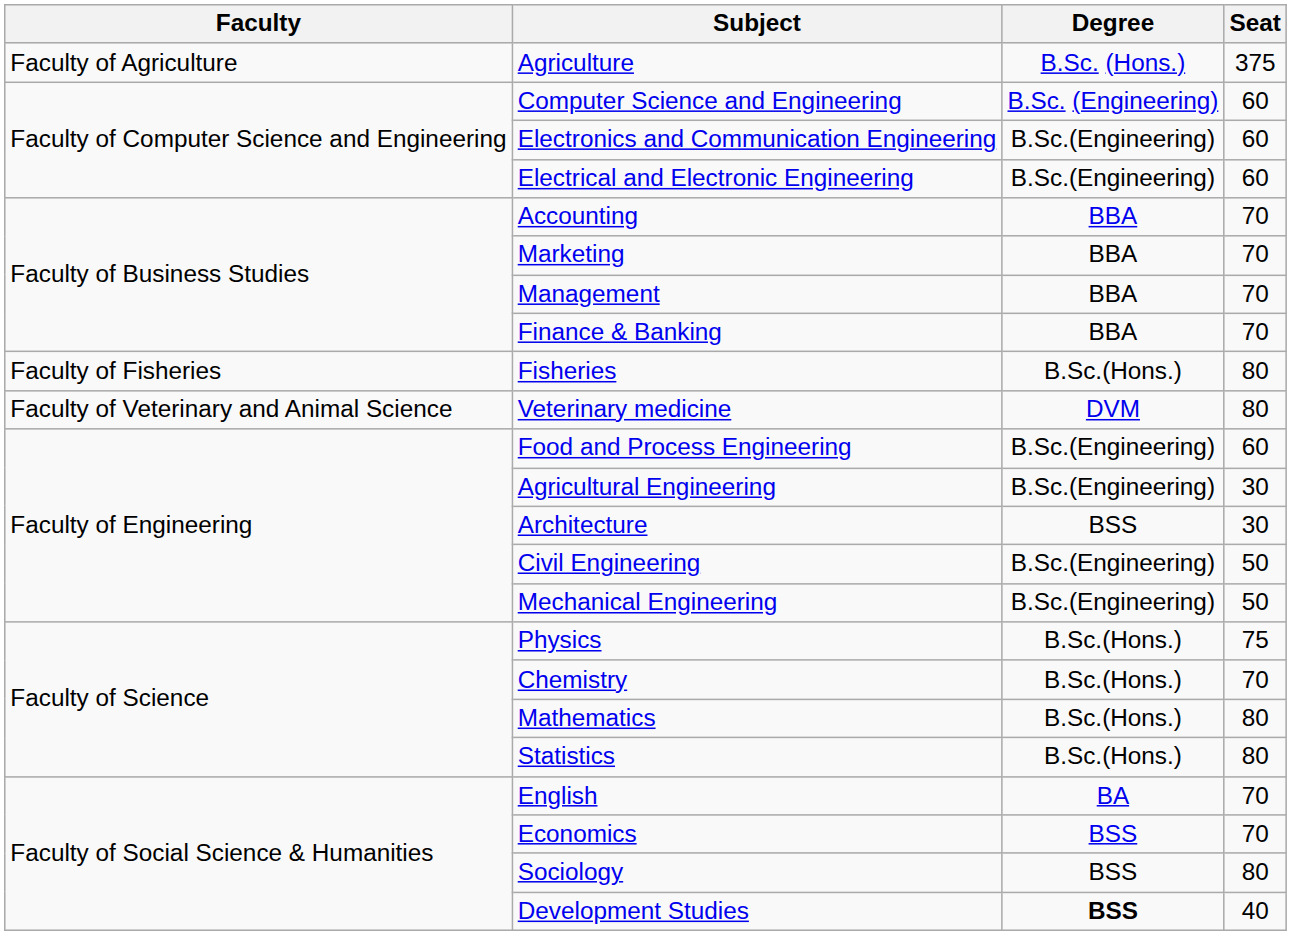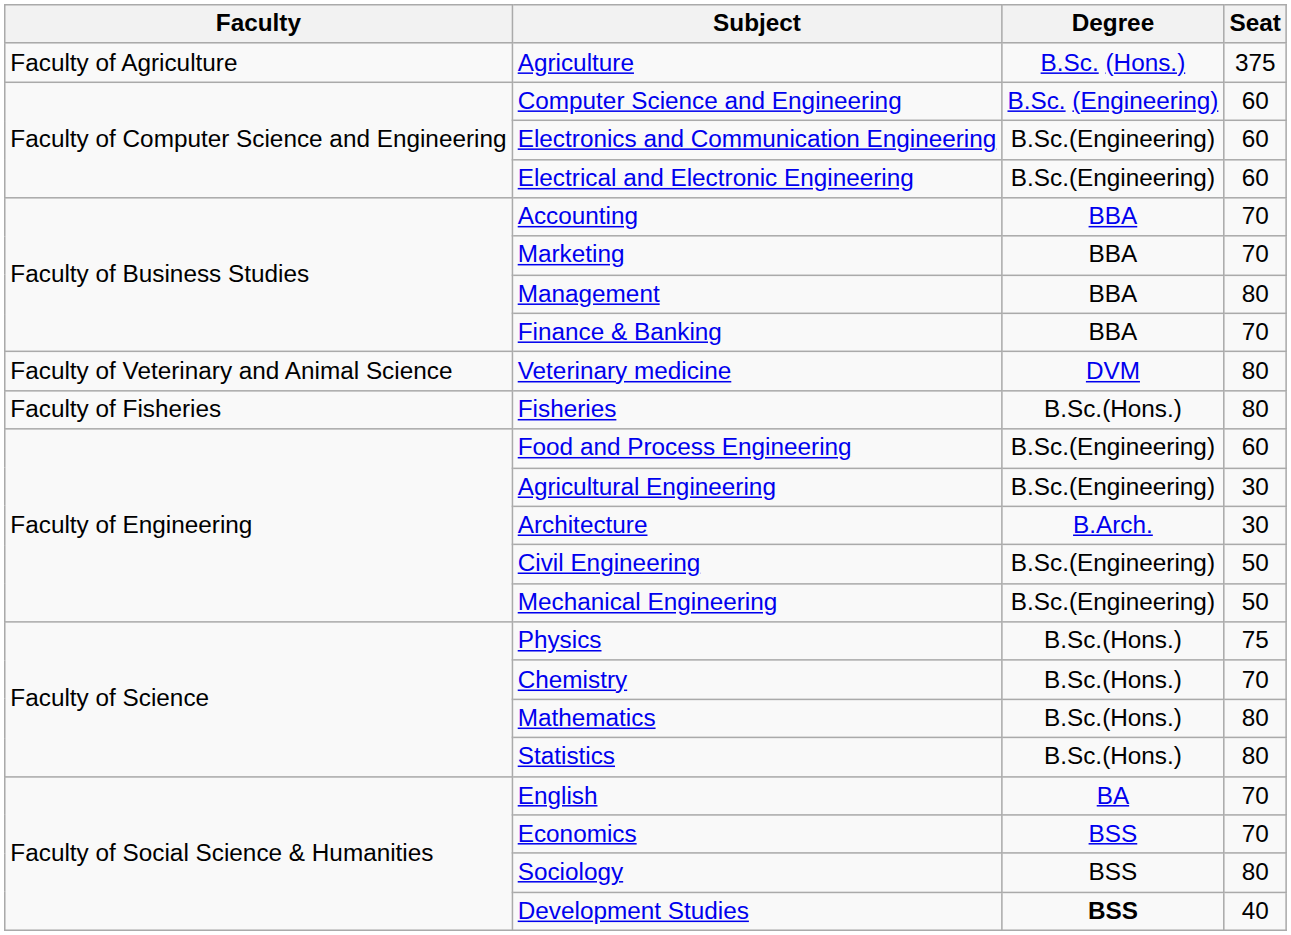 <table class = "wikitable sortable">
 <tr>
 <th class="unsortable">Faculty</th>
 <th class="unsortable">Subject</th>
 <th class="unsortable">Degree</th>
 <th>Seat</th>
 </tr>
 <tr>
 <td>Faculty of Agriculture</td>
 <td><a href='#'>Agriculture</a></td>
 <td style="text-align:center;"><a href='#'>B.Sc.</a> <a href='#'>(Hons.)</a></td>
 <td style="text-align:center;">375</td>
 </tr>
 <tr>
 <td rowspan=3>Faculty of Computer Science and Engineering</td>
 <td><a href='#'>Computer Science and Engineering</a></td>
 <td style="text-align:center;"><a href='#'>B.Sc.</a> <a href='#'>(Engineering)</a></td>
 <td style="text-align:center;">60</td>
 </tr>
 <tr>
 <td><a href='#'>Electronics and Communication Engineering</a></td>
 <td style="text-align:center;">B.Sc.(Engineering)</td>
 <td style="text-align:center;">60</td>
 </tr>
 <tr>
 <td><a href='#'>Electrical and Electronic Engineering</a></td>
 <td style="text-align:center;">B.Sc.(Engineering)</td>
 <td style="text-align:center;">60</td>
 </tr>
 <tr>
 <td rowspan=4>Faculty of Business Studies</td>
 <td><a href='#'>Accounting</a></td>
 <td style="text-align:center;"><a href='#'>BBA</a></td>
 <td style="text-align:center;">70</td>
 </tr>
 <tr>
 <td><a href='#'>Marketing</a></td>
 <td style="text-align:center;">BBA</td>
 <td style="text-align:center;">70</td>
 </tr>
 <tr>
 <td><a href='#'>Management</a></td>
 <td style="text-align:center;">BBA</td>
-<td style="text-align:center;">70</td>
+<td style="text-align:center;">80</td>
 </tr>
 <tr>
 <td><a href='#'>Finance & Banking</a></td>
 <td style="text-align:center;">BBA</td>
 <td style="text-align:center;">70</td>
 </tr>
 <tr>
+<td>Faculty of Veterinary and Animal Science</td>
+<td><a href='#'>Veterinary medicine</a></td>
+<td style="text-align:center;"><a href='#'>DVM</a></td>
+<td style="text-align:center;">80</td>
+</tr>
+<tr>
 <td>Faculty of Fisheries</td>
 <td><a href='#'>Fisheries</a></td>
 <td style="text-align:center;">B.Sc.(Hons.)</td>
-<td style="text-align:center;">80</td>
-</tr>
-<tr>
-<td>Faculty of Veterinary and Animal Science</td>
-<td><a href='#'>Veterinary medicine</a></td>
-<td style="text-align:center;"><a href='#'>DVM</a></td>
 <td style="text-align:center;">80</td>
 </tr>
 <tr>
 <td rowspan=5>Faculty of Engineering</td>
 <td><a href='#'>Food and Process Engineering</a></td>
 <td style="text-align:center;">B.Sc.(Engineering)</td>
 <td style="text-align:center;">60</td>
 </tr>
 <tr>
 <td><a href='#'>Agricultural Engineering</a></td>
 <td style="text-align:center;">B.Sc.(Engineering)</td>
 <td style="text-align:center;">30</td>
 </tr>
 <tr>
 <td><a href='#'>Architecture</a></td>
-<td style="text-align:center;">BSS</td>
+<td style="text-align:center;"><a href='#'>B.Arch.</a></td>
 <td style="text-align:center;">30</td>
 </tr>
 <tr>
 <td><a href='#'>Civil Engineering</a></td>
 <td style="text-align:center;">B.Sc.(Engineering)</td>
 <td style="text-align:center;">50</td>
 </tr>
 <tr>
 <td><a href='#'>Mechanical Engineering</a></td>
 <td style="text-align:center;">B.Sc.(Engineering)</td>
 <td style="text-align:center;">50</td>
 </tr>
 <tr>
 <td rowspan=4>Faculty of Science</td>
 <td><a href='#'>Physics</a></td>
 <td style="text-align:center;">B.Sc.(Hons.)</td>
 <td style="text-align:center;">75</td>
 </tr>
 <tr>
 <td><a href='#'>Chemistry</a></td>
 <td style="text-align:center;">B.Sc.(Hons.)</td>
 <td style="text-align:center;">70</td>
 </tr>
 <tr>
 <td><a href='#'>Mathematics</a></td>
 <td style="text-align:center;">B.Sc.(Hons.)</td>
 <td style="text-align:center;">80</td>
 </tr>
 <tr>
 <td><a href='#'>Statistics</a></td>
 <td style="text-align:center;">B.Sc.(Hons.)</td>
 <td style="text-align:center;">80</td>
 </tr>
 <tr>
 <td rowspan=4>Faculty of Social Science & Humanities</td>
 <td><a href='#'>English</a></td>
 <td style="text-align:center;"><a href='#'>BA</a></td>
 <td style="text-align:center;">70</td>
 </tr>
 <tr>
 <td><a href='#'>Economics</a></td>
 <td style="text-align:center;"><a href='#'>BSS</a></td>
 <td style="text-align:center;">70</td>
 </tr>
 <tr>
 <td><a href='#'>Sociology</a></td>
 <td style="text-align:center;">BSS</td>
 <td style="text-align:center;">80</td>
 </tr>
 <tr>
 <td><a href='#'>Development Studies</a></td>
 <td style="text-align:center;"><strong>BSS</strong></td>
 <td style="text-align:center;">40</td>
 </tr>
 <tr>
 </tr>
 </table>
